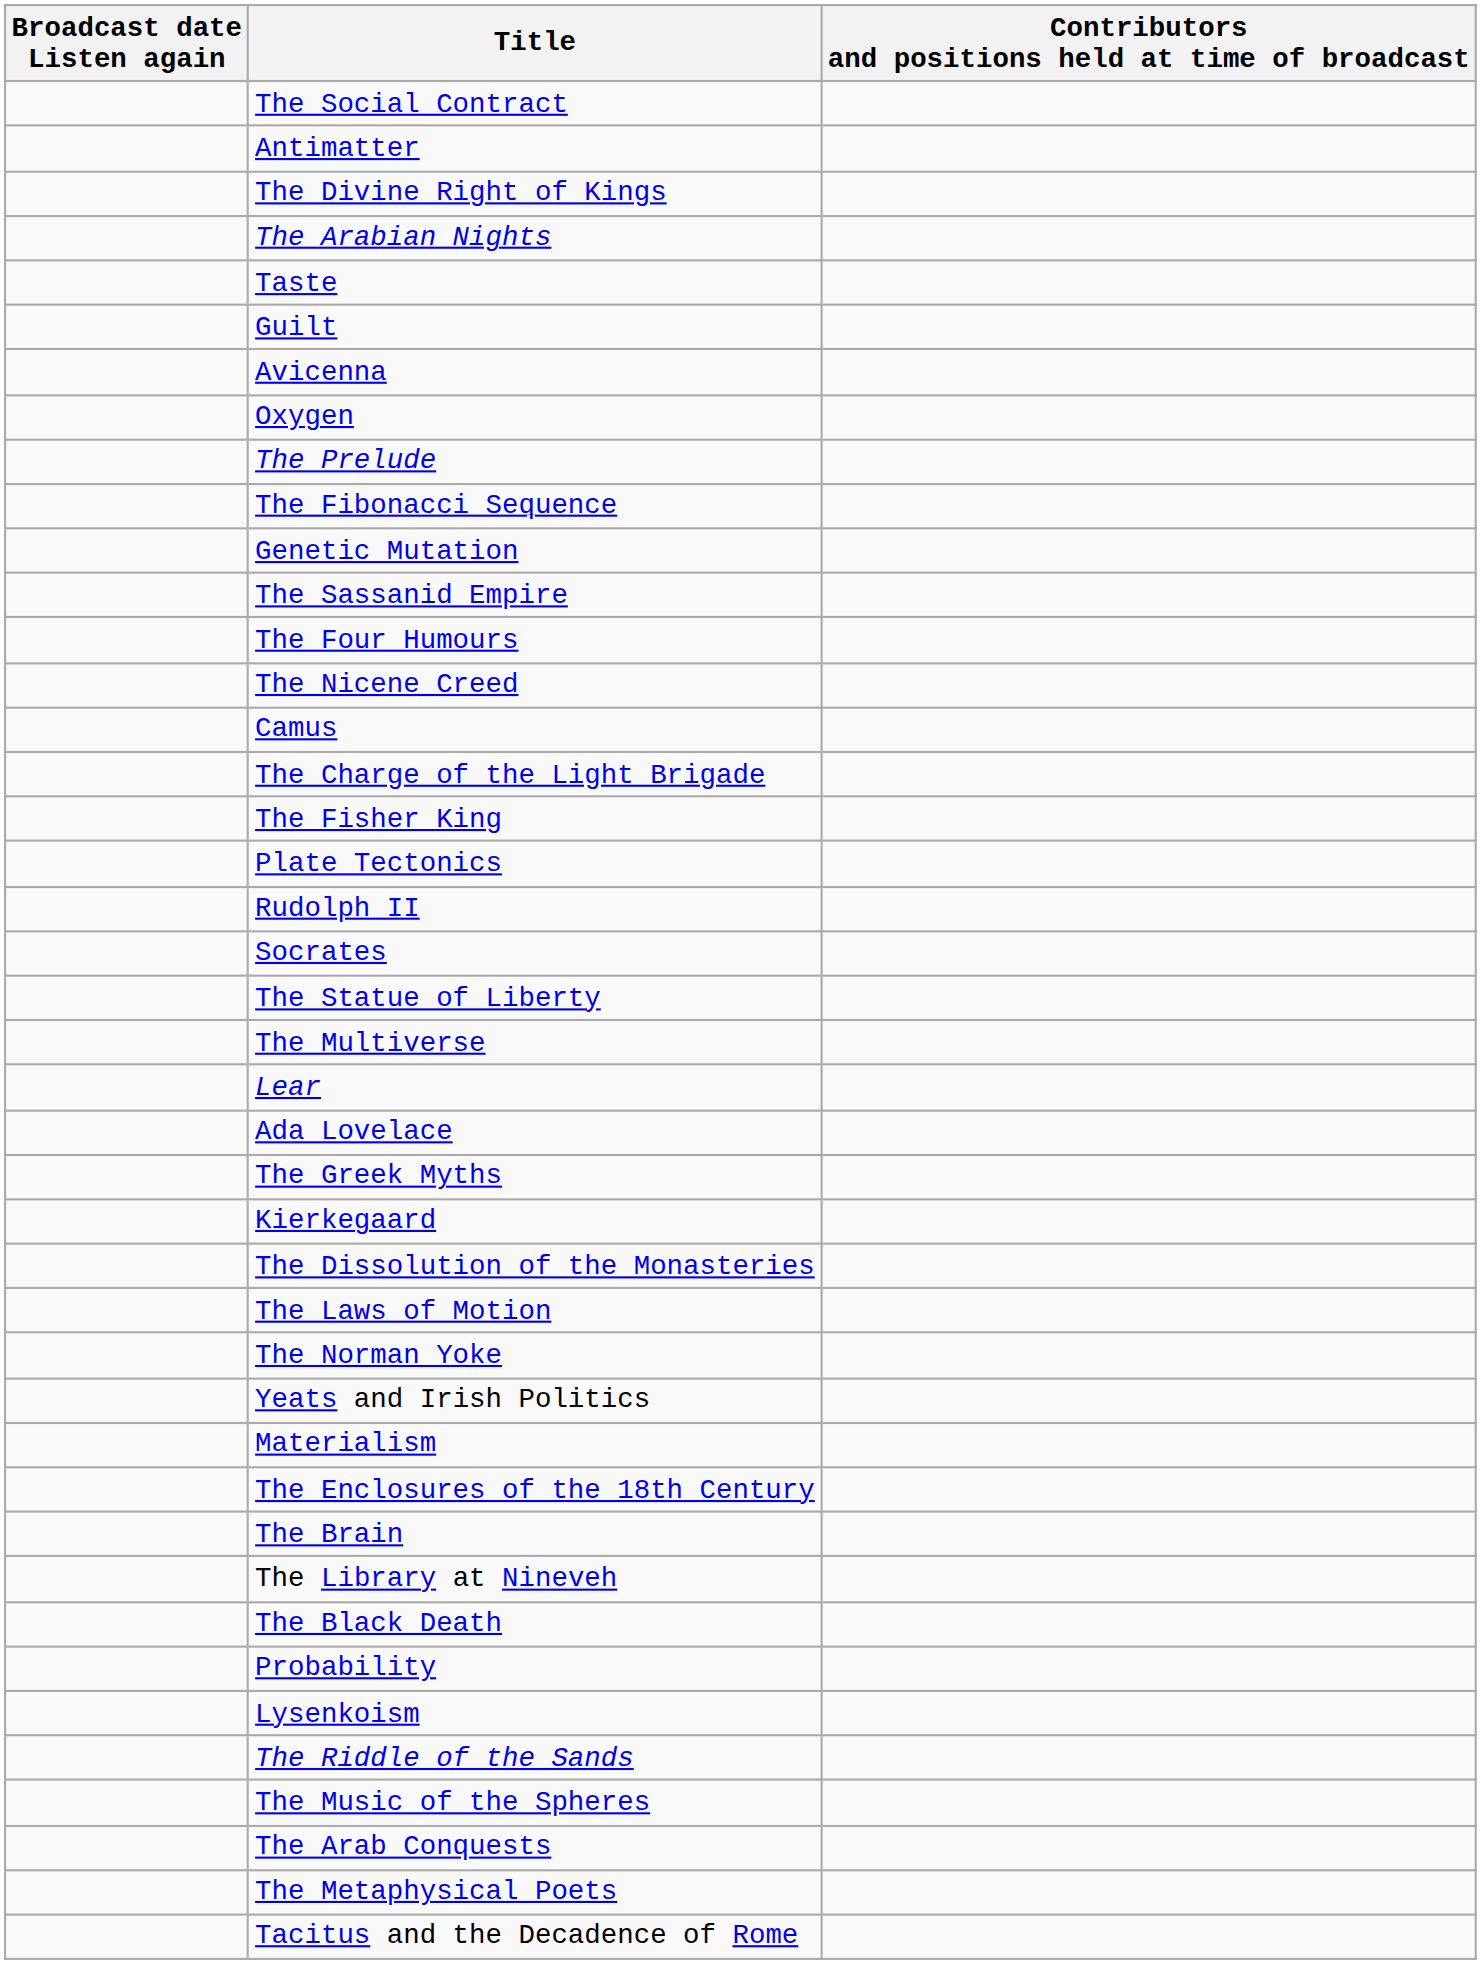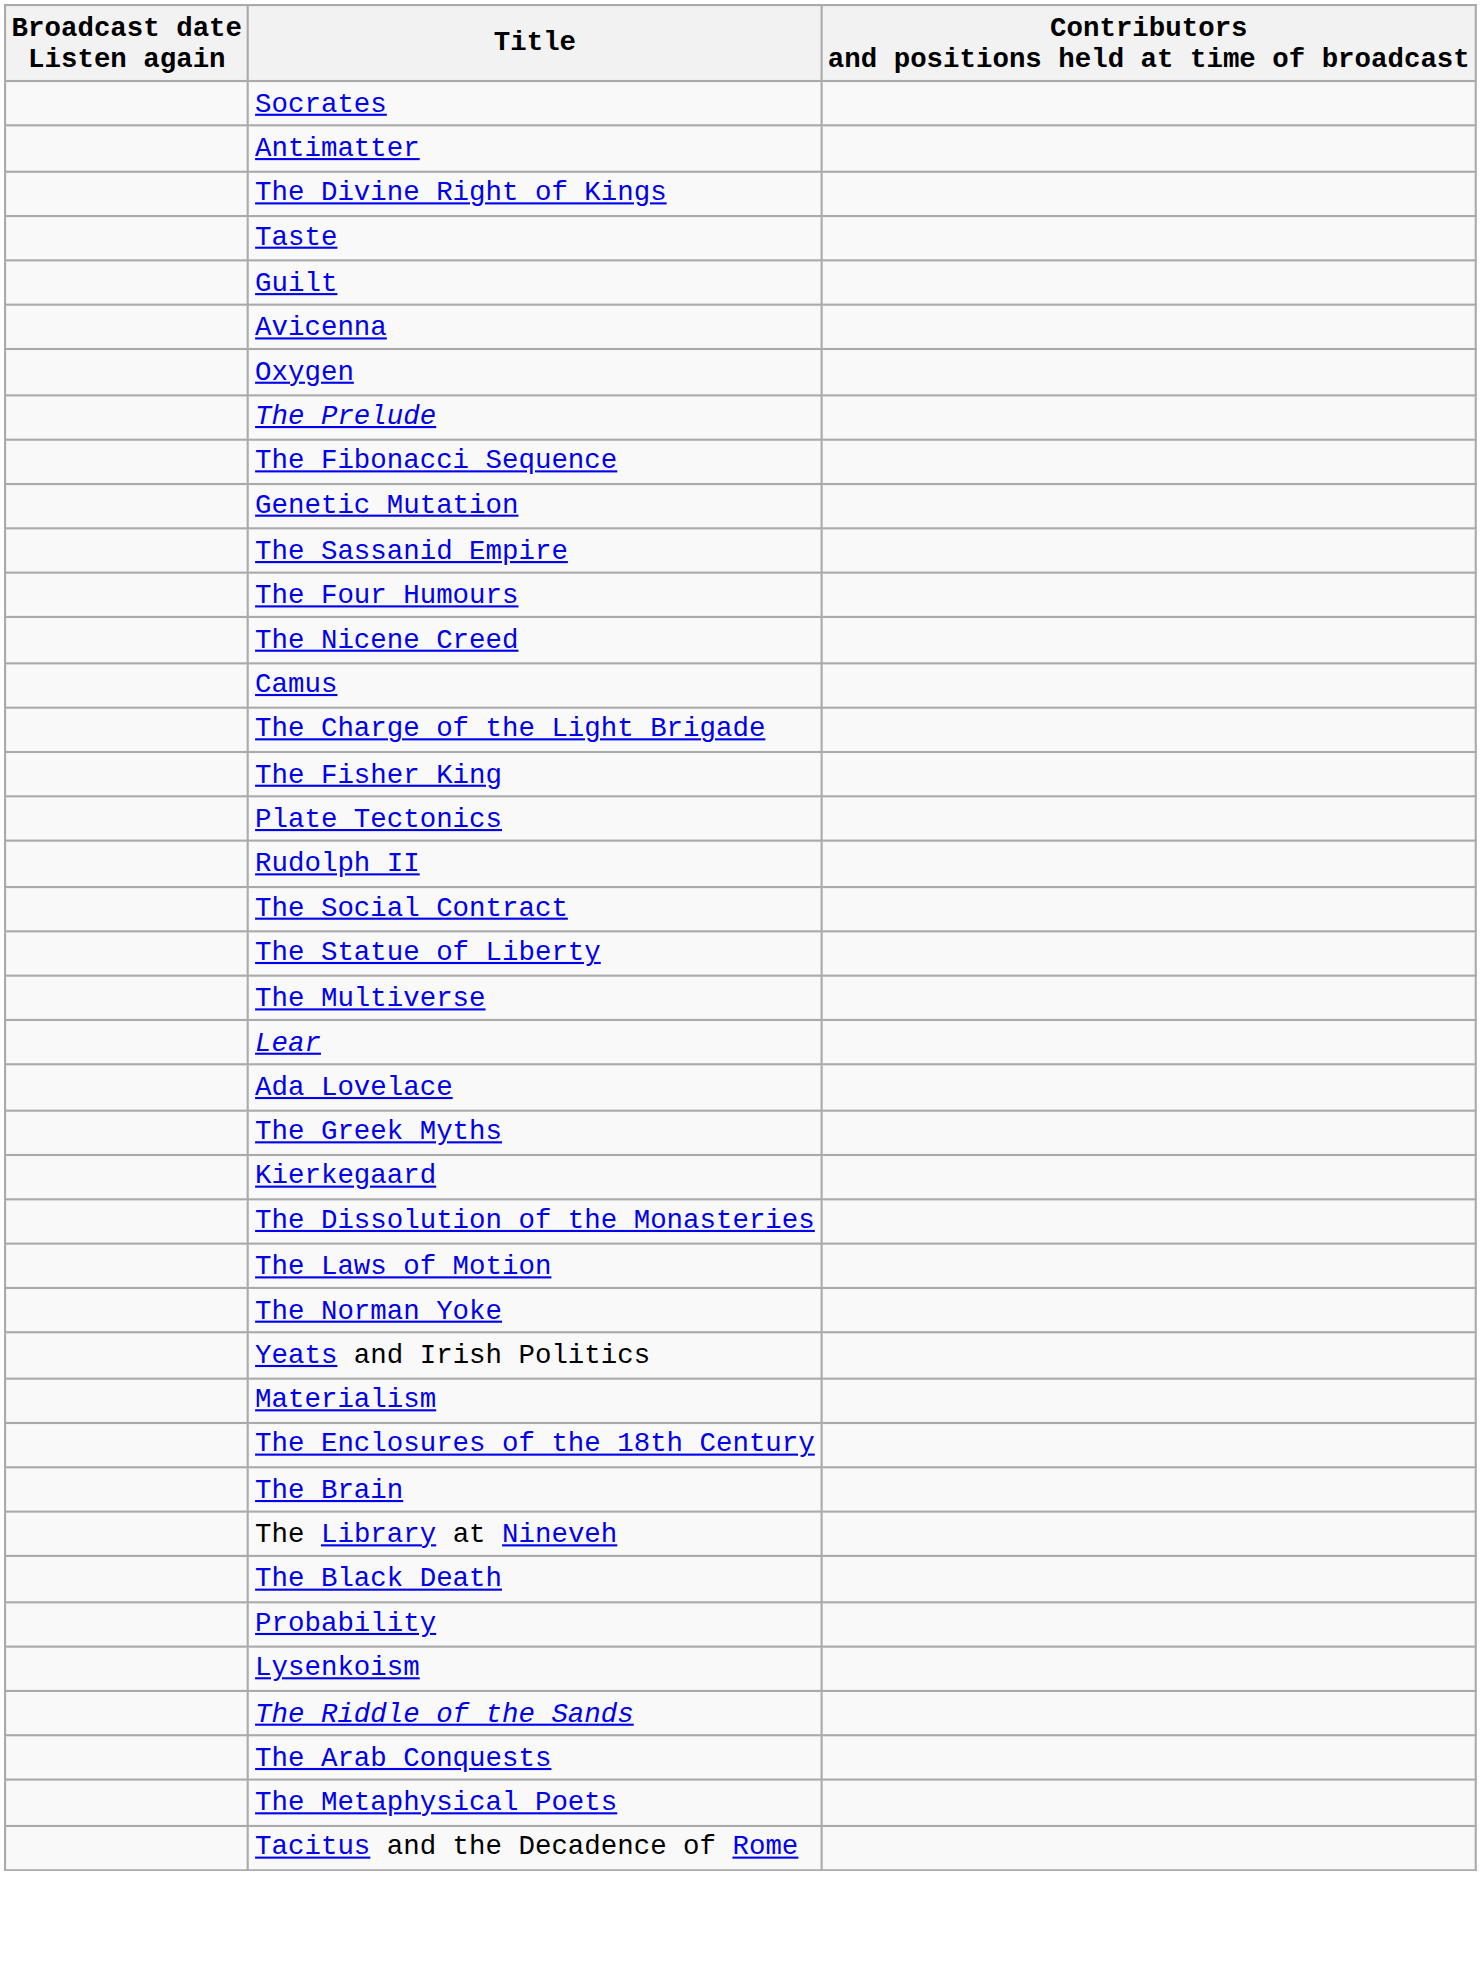 <table class="wikitable">
 <tr>
 <th>Broadcast date <br> Listen again</th>
 <th>Title</th>
 <th>Contributors <br> and positions held at time of broadcast</th>
 </tr>
 <tr>
 <td></td>
-<td><a href='#'>The Social Contract</a></td>
+<td><a href='#'>Socrates</a></td>
 <td></td>
 </tr>
 <tr>
 <td></td>
 <td><a href='#'>Antimatter</a></td>
 <td></td>
 </tr>
 <tr>
 <td></td>
 <td><a href='#'>The Divine Right of Kings</a></td>
-<td></td>
-</tr>
-<tr>
-<td></td>
-<td><a href='#'><em>The Arabian Nights</em></a></td>
 <td></td>
 </tr>
 <tr>
 <td></td>
 <td><a href='#'>Taste</a></td>
 <td></td>
 </tr>
 <tr>
 <td></td>
 <td><a href='#'>Guilt</a></td>
 <td></td>
 </tr>
 <tr>
 <td></td>
 <td><a href='#'>Avicenna</a></td>
 <td></td>
 </tr>
 <tr>
 <td></td>
 <td><a href='#'>Oxygen</a></td>
 <td></td>
 </tr>
 <tr>
 <td></td>
 <td><em><a href='#'>The Prelude</a></em></td>
 <td></td>
 </tr>
 <tr>
 <td></td>
 <td><a href='#'>The Fibonacci Sequence</a></td>
 <td></td>
 </tr>
 <tr>
 <td></td>
 <td><a href='#'>Genetic Mutation</a></td>
 <td></td>
 </tr>
 <tr>
 <td></td>
 <td><a href='#'>The Sassanid Empire</a></td>
 <td></td>
 </tr>
 <tr>
 <td></td>
 <td><a href='#'>The Four Humours</a></td>
 <td></td>
 </tr>
 <tr>
 <td></td>
 <td><a href='#'>The Nicene Creed</a></td>
 <td></td>
 </tr>
 <tr>
 <td></td>
 <td><a href='#'>Camus</a></td>
 <td></td>
 </tr>
 <tr>
 <td></td>
 <td><a href='#'>The Charge of the Light Brigade</a></td>
 <td></td>
 </tr>
 <tr>
 <td></td>
 <td><a href='#'>The Fisher King</a></td>
 <td></td>
 </tr>
 <tr>
 <td></td>
 <td><a href='#'>Plate Tectonics</a></td>
 <td></td>
 </tr>
 <tr>
 <td></td>
 <td><a href='#'>Rudolph II</a></td>
 <td></td>
 </tr>
 <tr>
 <td></td>
-<td><a href='#'>Socrates</a></td>
+<td><a href='#'>The Social Contract</a></td>
 <td></td>
 </tr>
 <tr>
 <td></td>
 <td><a href='#'>The Statue of Liberty</a></td>
 <td></td>
 </tr>
 <tr>
 <td></td>
 <td><a href='#'>The Multiverse</a></td>
 <td></td>
 </tr>
 <tr>
 <td></td>
 <td><a href='#'><em>Lear</em></a></td>
 <td></td>
 </tr>
 <tr>
 <td></td>
 <td><a href='#'>Ada Lovelace</a></td>
 <td></td>
 </tr>
 <tr>
 <td></td>
 <td><a href='#'>The Greek Myths</a></td>
 <td></td>
 </tr>
 <tr>
 <td></td>
 <td><a href='#'>Kierkegaard</a></td>
 <td></td>
 </tr>
 <tr>
 <td></td>
 <td><a href='#'>The Dissolution of the Monasteries</a></td>
 <td></td>
 </tr>
 <tr>
 <td></td>
 <td><a href='#'>The Laws of Motion</a></td>
 <td></td>
 </tr>
 <tr>
 <td></td>
 <td><a href='#'>The Norman Yoke</a></td>
 <td></td>
 </tr>
 <tr>
 <td></td>
 <td><a href='#'>Yeats</a> and Irish Politics</td>
 <td></td>
 </tr>
 <tr>
 <td></td>
 <td><a href='#'>Materialism</a></td>
 <td></td>
 </tr>
 <tr>
 <td></td>
 <td><a href='#'>The Enclosures of the 18th Century</a></td>
 <td></td>
 </tr>
 <tr>
 <td></td>
 <td><a href='#'>The Brain</a></td>
 <td></td>
 </tr>
 <tr>
 <td></td>
 <td>The <a href='#'>Library</a> at <a href='#'>Nineveh</a></td>
 <td></td>
 </tr>
 <tr>
 <td></td>
 <td><a href='#'>The Black Death</a></td>
 <td></td>
 </tr>
 <tr>
 <td></td>
 <td><a href='#'>Probability</a></td>
 <td></td>
 </tr>
 <tr>
 <td></td>
 <td><a href='#'>Lysenkoism</a></td>
 <td></td>
 </tr>
 <tr>
 <td></td>
 <td><em><a href='#'>The Riddle of the Sands</a></em></td>
 <td></td>
 </tr>
 <tr>
 <td></td>
-<td><a href='#'>The Music of the Spheres</a></td>
-<td></td>
-</tr>
-<tr>
-<td></td>
 <td><a href='#'>The Arab Conquests</a></td>
 <td></td>
 </tr>
 <tr>
 <td></td>
 <td><a href='#'>The Metaphysical Poets</a></td>
 <td></td>
 </tr>
 <tr>
 <td></td>
 <td><a href='#'>Tacitus</a> and the Decadence of <a href='#'>Rome</a></td>
 <td></td>
 </tr>
 </table>
